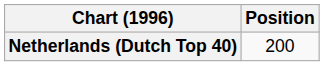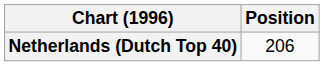 <table class="wikitable plainrowheaders" style="text-align:center;">
 <tr>
 <th scope="col">Chart (1996)</th>
 <th scope="col">Position</th>
 </tr>
 <tr>
 <th scope="row">Netherlands (Dutch Top 40)</th>
-<td>200</td>
+<td>206</td>
 </tr>
 </table>
